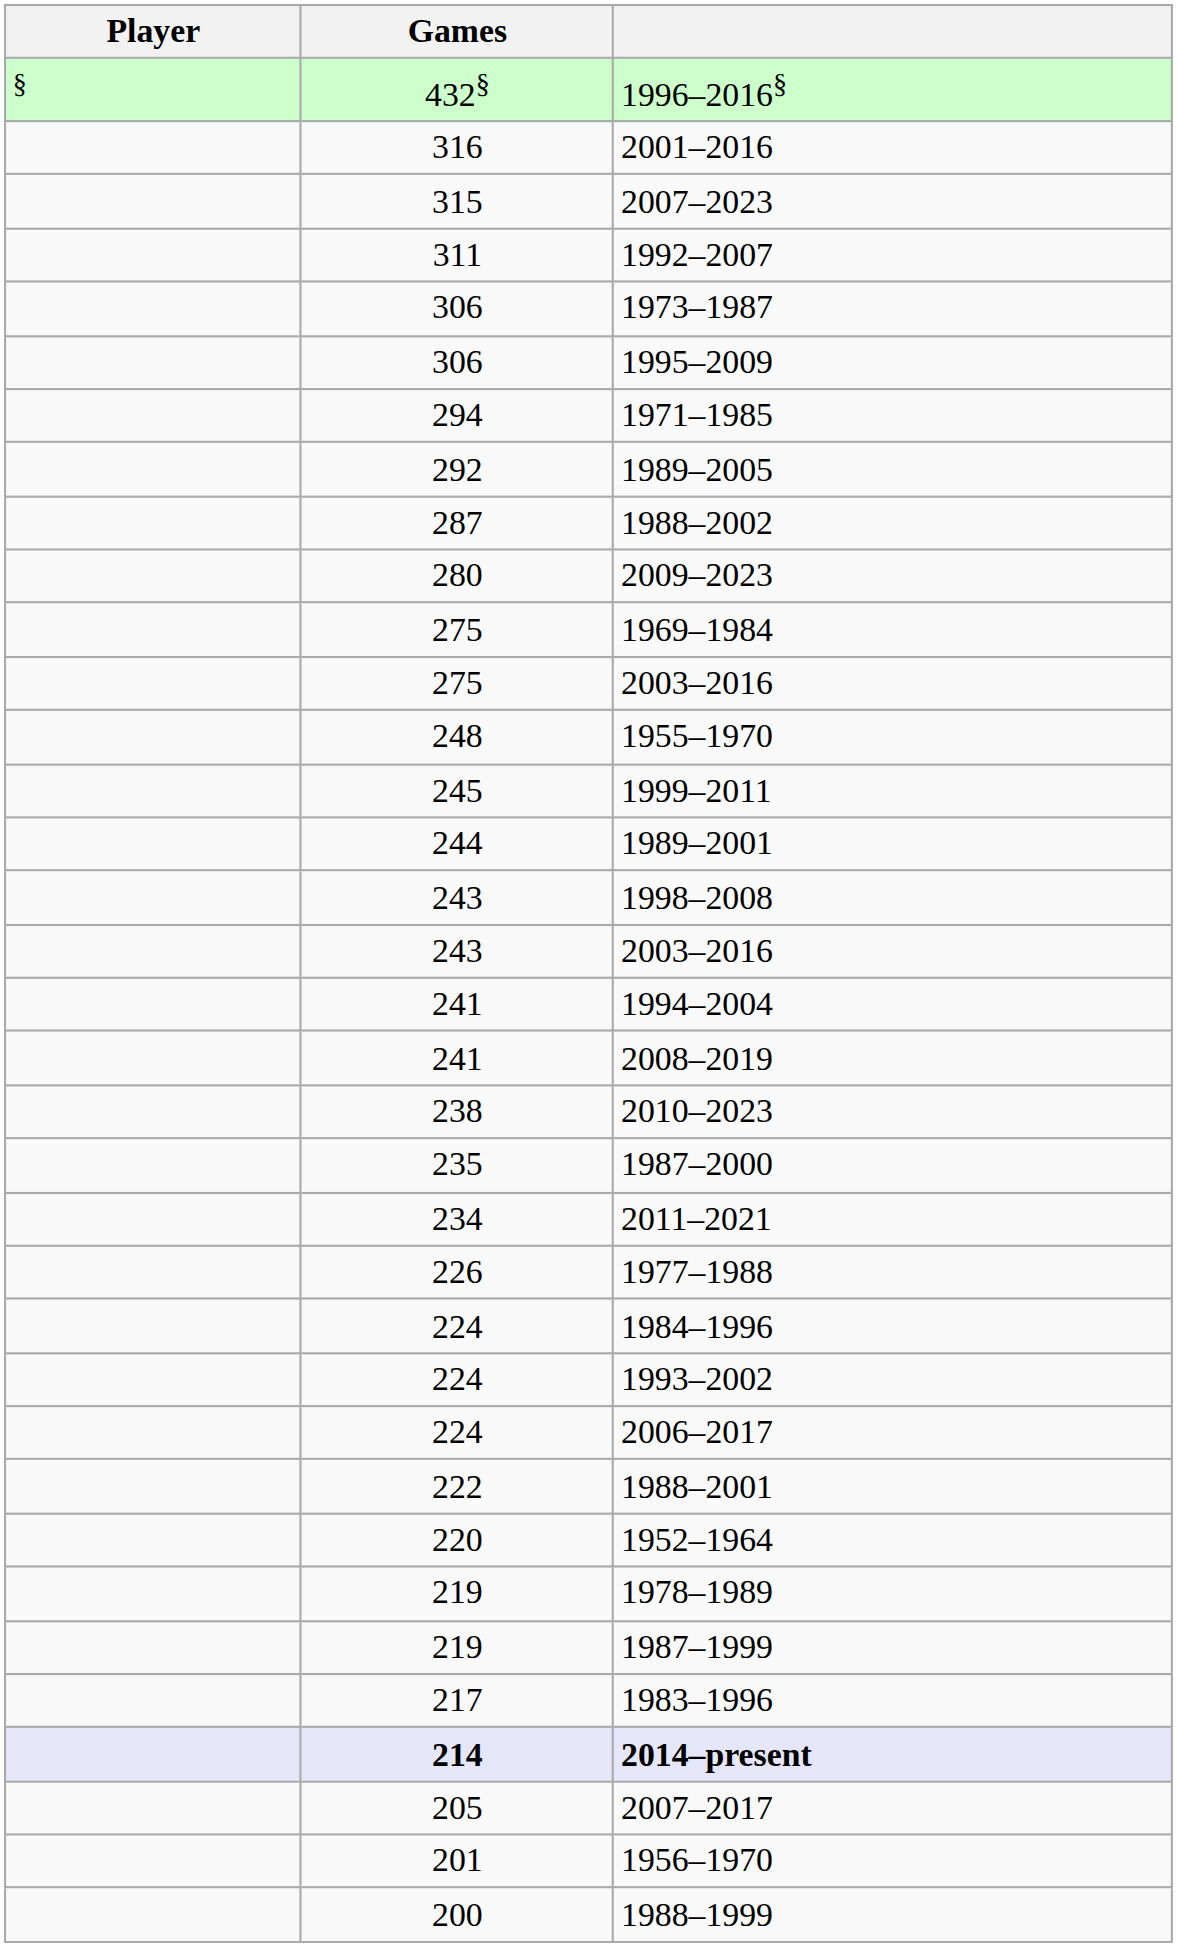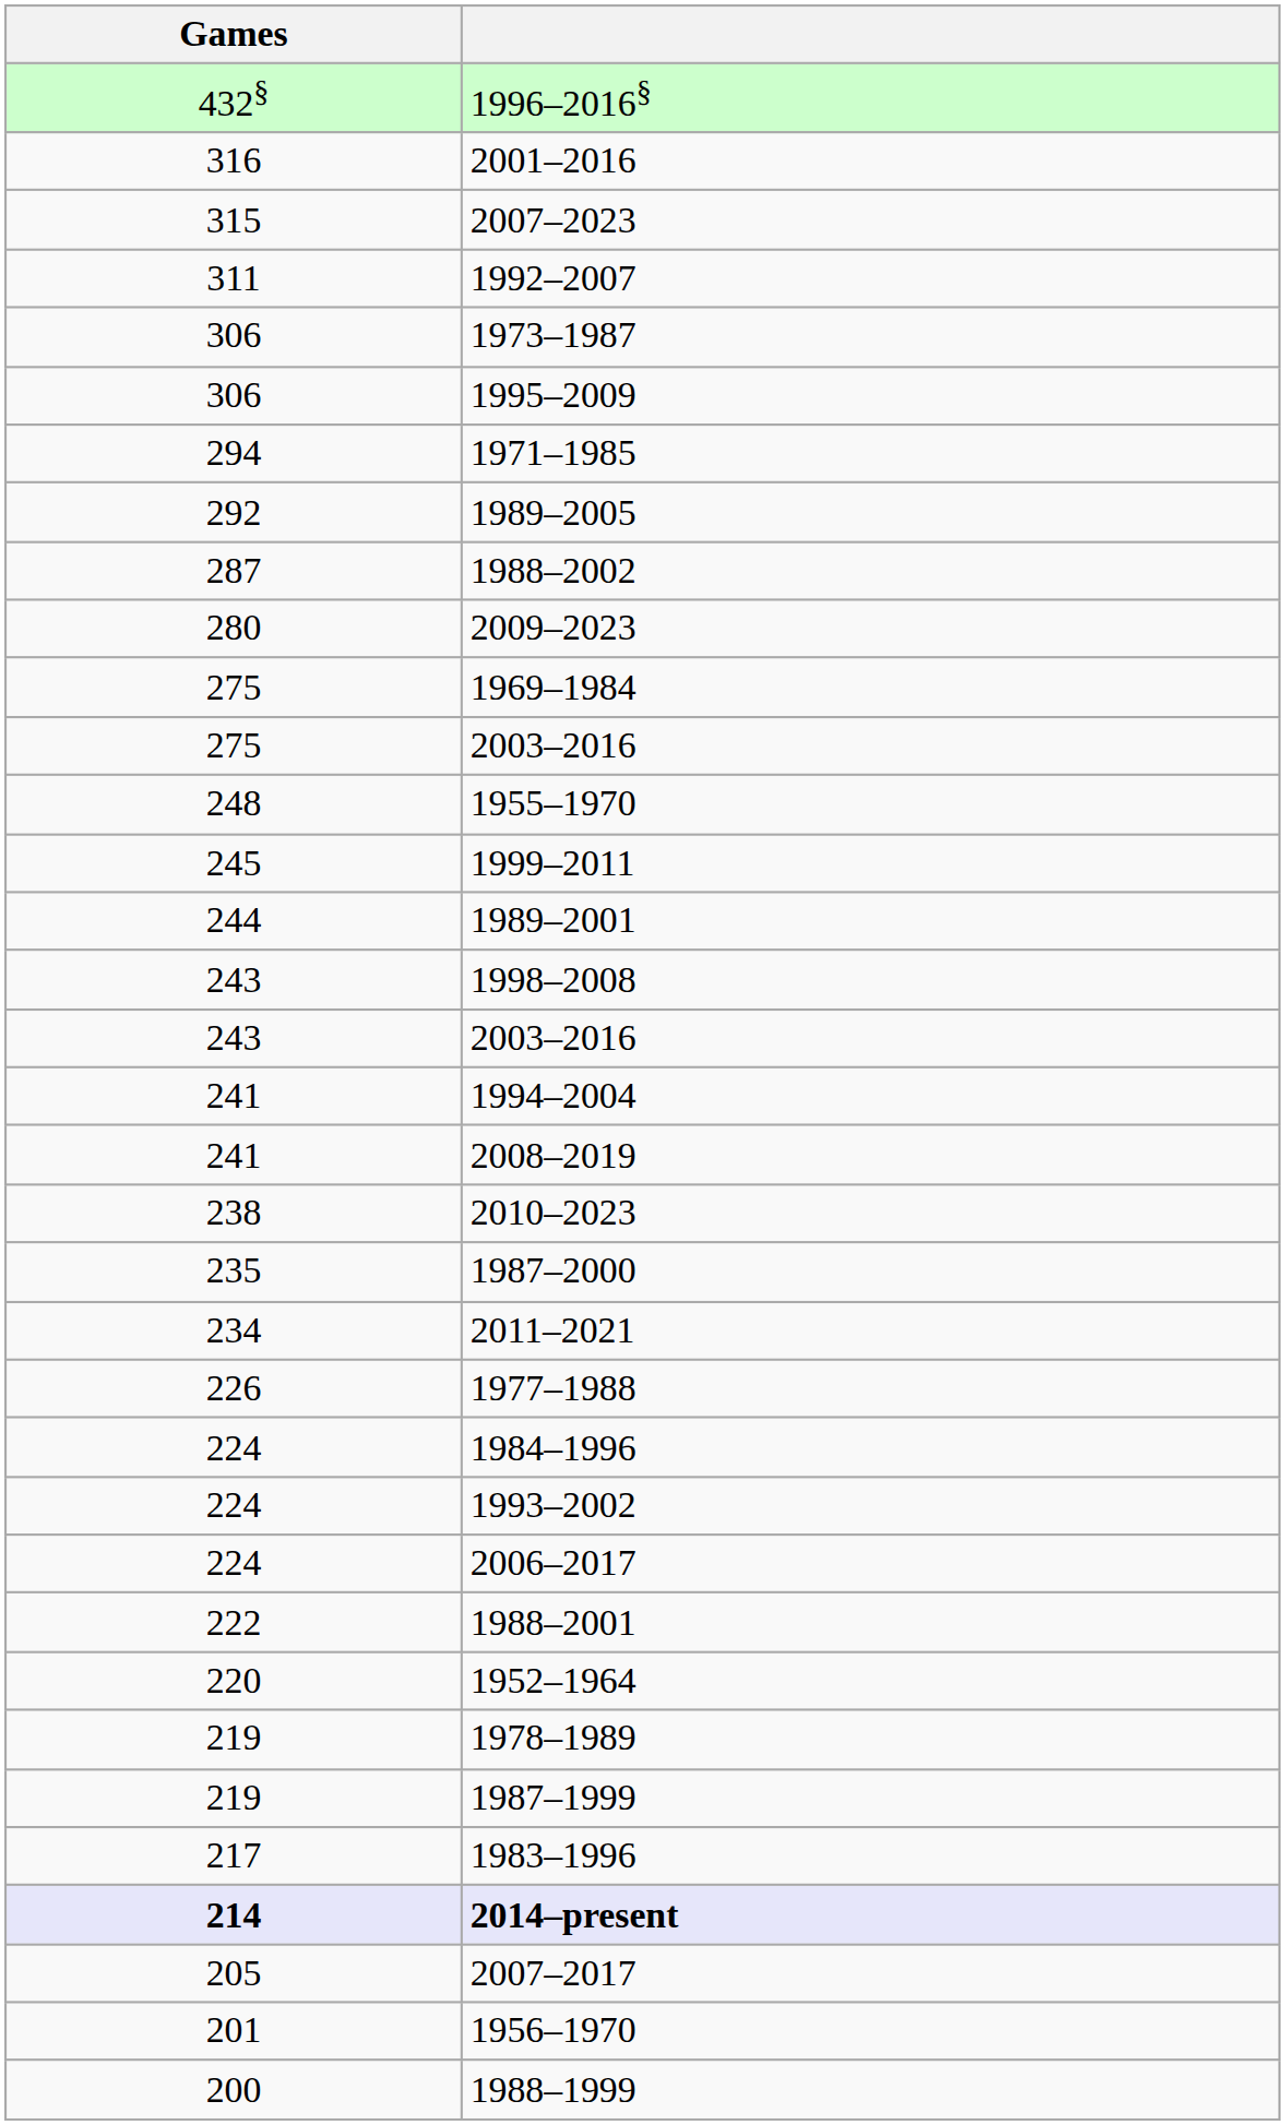 <table class="wikitable sortable" width=35%>
 <tr>
-<th>Player</th>
 <th>Games</th>
 <th></th>
 </tr>
 <tr style=background:#CCFFCC>
-<td><sup>§</sup></td>
 <td align=center>432<sup>§</sup></td>
 <td>1996–2016<sup>§</sup></td>
 </tr>
 <tr>
-<td></td>
 <td align=center>316</td>
 <td>2001–2016</td>
 </tr>
 <tr>
-<td></td>
 <td align=center>315</td>
 <td>2007–2023</td>
 </tr>
 <tr>
-<td></td>
 <td align=center>311</td>
 <td>1992–2007</td>
 </tr>
 <tr>
-<td></td>
 <td align=center>306</td>
 <td>1973–1987</td>
 </tr>
 <tr>
-<td></td>
 <td align=center>306</td>
 <td>1995–2009</td>
 </tr>
 <tr>
-<td></td>
 <td align=center>294</td>
 <td>1971–1985</td>
 </tr>
 <tr>
-<td></td>
 <td align=center>292</td>
 <td>1989–2005</td>
 </tr>
 <tr>
-<td></td>
 <td align=center>287</td>
 <td>1988–2002</td>
 </tr>
 <tr>
-<td></td>
 <td align=center>280</td>
 <td>2009–2023</td>
 </tr>
 <tr>
-<td></td>
 <td align=center>275</td>
 <td>1969–1984</td>
 </tr>
 <tr>
-<td></td>
 <td align=center>275</td>
 <td>2003–2016</td>
 </tr>
 <tr>
-<td></td>
 <td align=center>248</td>
 <td>1955–1970</td>
 </tr>
 <tr>
-<td></td>
 <td align=center>245</td>
 <td>1999–2011</td>
 </tr>
 <tr>
-<td></td>
 <td align=center>244</td>
 <td>1989–2001</td>
 </tr>
 <tr>
-<td></td>
 <td align=center>243</td>
 <td>1998–2008</td>
 </tr>
 <tr>
-<td></td>
 <td align=center>243</td>
 <td>2003–2016</td>
 </tr>
 <tr>
-<td></td>
 <td align=center>241</td>
 <td>1994–2004</td>
 </tr>
 <tr>
-<td></td>
 <td align=center>241</td>
 <td>2008–2019</td>
 </tr>
 <tr>
-<td></td>
 <td align=center>238</td>
 <td>2010–2023</td>
 </tr>
 <tr>
-<td></td>
 <td align=center>235</td>
 <td>1987–2000</td>
 </tr>
 <tr>
-<td></td>
 <td align=center>234</td>
 <td>2011–2021</td>
 </tr>
 <tr>
-<td></td>
 <td align=center>226</td>
 <td>1977–1988</td>
 </tr>
 <tr>
-<td></td>
 <td align=center>224</td>
 <td>1984–1996</td>
 </tr>
 <tr>
-<td></td>
 <td align=center>224</td>
 <td>1993–2002</td>
 </tr>
 <tr>
-<td></td>
 <td align=center>224</td>
 <td>2006–2017</td>
 </tr>
 <tr>
-<td></td>
 <td align=center>222</td>
 <td>1988–2001</td>
 </tr>
 <tr>
-<td></td>
 <td align=center>220</td>
 <td>1952–1964</td>
 </tr>
 <tr>
-<td></td>
 <td align=center>219</td>
 <td>1978–1989</td>
 </tr>
 <tr>
-<td></td>
 <td align=center>219</td>
 <td>1987–1999</td>
 </tr>
 <tr>
-<td></td>
 <td align=center>217</td>
 <td>1983–1996</td>
 </tr>
 <tr style=background:#E6E6FA>
-<td><strong></strong></td>
 <td align=center><strong>214</strong></td>
 <td><strong>2014–present</strong></td>
 </tr>
 <tr>
-<td></td>
 <td align=center>205</td>
 <td>2007–2017</td>
 </tr>
 <tr>
-<td></td>
 <td align=center>201</td>
 <td>1956–1970</td>
 </tr>
 <tr>
-<td></td>
 <td align=center>200</td>
 <td>1988–1999</td>
 </tr>
 </table>
